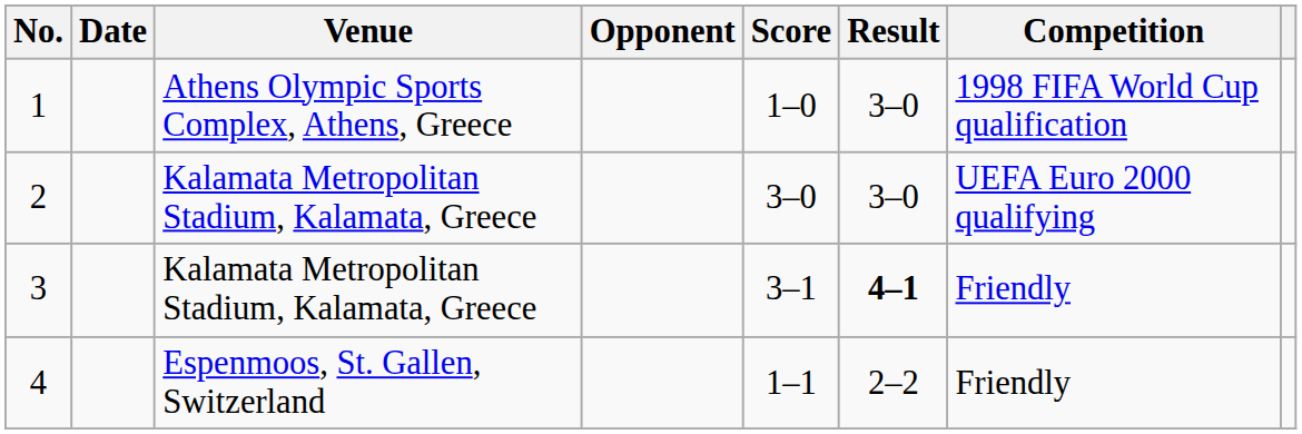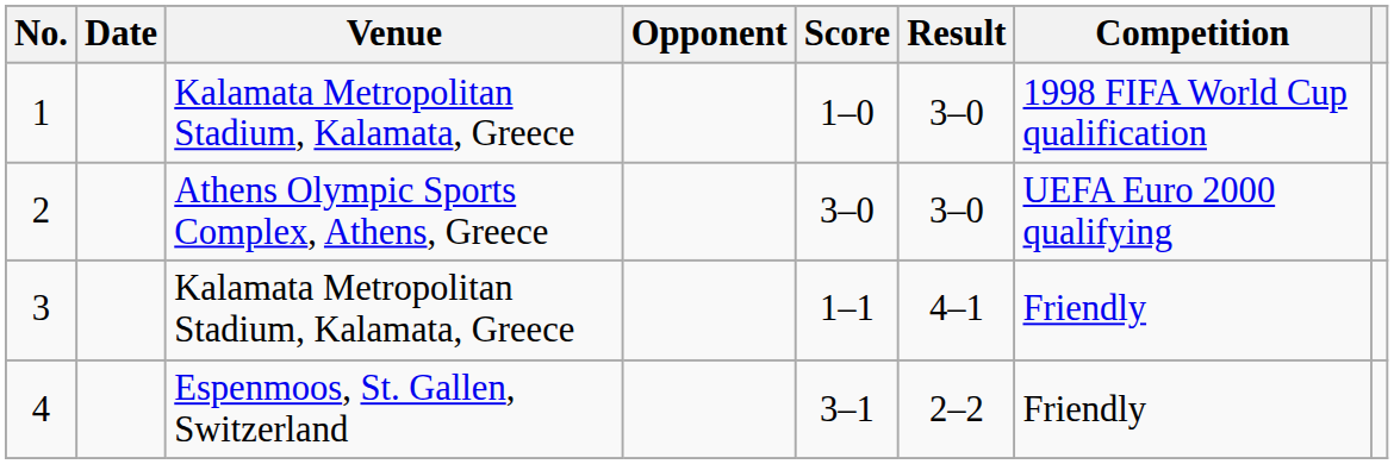 <table class="wikitable sortable">
 <tr>
 <th scope="col">No.</th>
 <th scope="col">Date</th>
 <th scope="col">Venue</th>
 <th scope="col">Opponent</th>
 <th scope="col">Score</th>
 <th scope="col">Result</th>
 <th scope="col">Competition</th>
 <th scope="col" class="unsortable"></th>
 </tr>
 <tr>
 <td align="center">1</td>
 <td></td>
-<td><a href='#'>Athens Olympic Sports Complex</a>, <a href='#'>Athens</a>, Greece</td>
+<td><a href='#'>Kalamata Metropolitan Stadium</a>, <a href='#'>Kalamata</a>, Greece</td>
 <td></td>
 <td align="center">1–0</td>
 <td align="center">3–0</td>
 <td><a href='#'>1998 FIFA World Cup qualification</a></td>
 </tr>
 <tr>
 <td align="center">2</td>
 <td></td>
-<td><a href='#'>Kalamata Metropolitan Stadium</a>, <a href='#'>Kalamata</a>, Greece</td>
+<td><a href='#'>Athens Olympic Sports Complex</a>, <a href='#'>Athens</a>, Greece</td>
 <td></td>
 <td align="center">3–0</td>
 <td align="center">3–0</td>
 <td><a href='#'>UEFA Euro 2000 qualifying</a></td>
 <td></td>
 </tr>
 <tr>
 <td align="center">3</td>
 <td></td>
 <td>Kalamata Metropolitan Stadium, Kalamata, Greece</td>
 <td></td>
-<td align="center">3–1</td>
-<td align="center"><strong>4–1</strong></td>
+<td align="center">1–1</td>
+<td align="center">4–1</td>
 <td><a href='#'>Friendly</a></td>
 <td></td>
 </tr>
 <tr>
 <td align="center">4</td>
 <td></td>
 <td><a href='#'>Espenmoos</a>, <a href='#'>St. Gallen</a>, Switzerland</td>
 <td></td>
-<td align="center">1–1</td>
+<td align="center">3–1</td>
 <td align="center">2–2</td>
 <td>Friendly</td>
 <td></td>
 </tr>
 </table>
